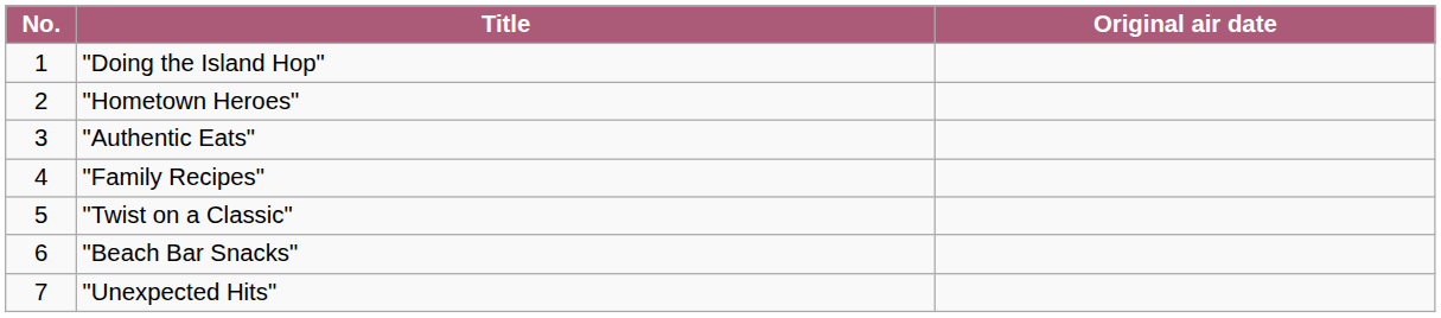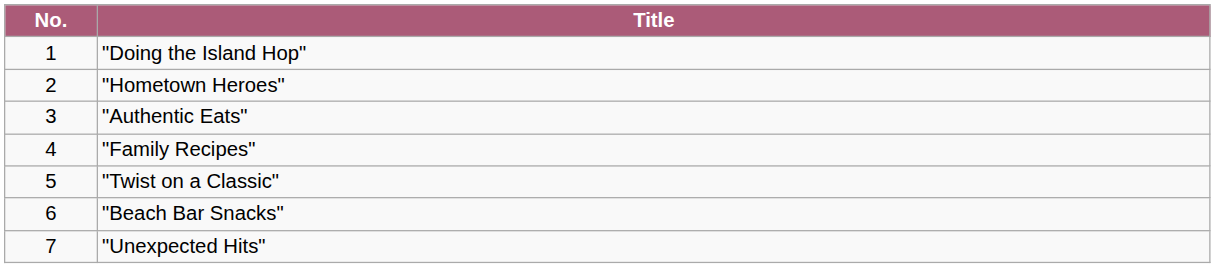 <table class="wikitable plainrowheaders" style="width:60%;">
 <tr>
 <th style="background-color: #ab5b78; color: #FFFFFF;" width=5%>No.</th>
 <th style="background-color: #ab5b78; color: #FFFFFF;" width=60%>Title</th>
-<th style="background-color: #ab5b78; color: #FFFFFF;">Original air date</th>
 </tr>
 <tr>
 <td align=center>1</td>
 <td>"Doing the Island Hop"</td>
-<td align=center></td>
 </tr>
 <tr>
 <td align=center>2</td>
 <td>"Hometown Heroes"</td>
-<td align=center></td>
 </tr>
 <tr>
 <td align=center>3</td>
 <td>"Authentic Eats"</td>
-<td align=center></td>
 </tr>
 <tr>
 <td align=center>4</td>
 <td>"Family Recipes"</td>
-<td align=center></td>
 </tr>
 <tr>
 <td align=center>5</td>
 <td>"Twist on a Classic"</td>
-<td align=center></td>
 </tr>
 <tr>
 <td align=center>6</td>
 <td>"Beach Bar Snacks"</td>
-<td align=center></td>
 </tr>
 <tr>
 <td align=center>7</td>
 <td>"Unexpected Hits"</td>
-<td align=center></td>
 </tr>
 </table>
